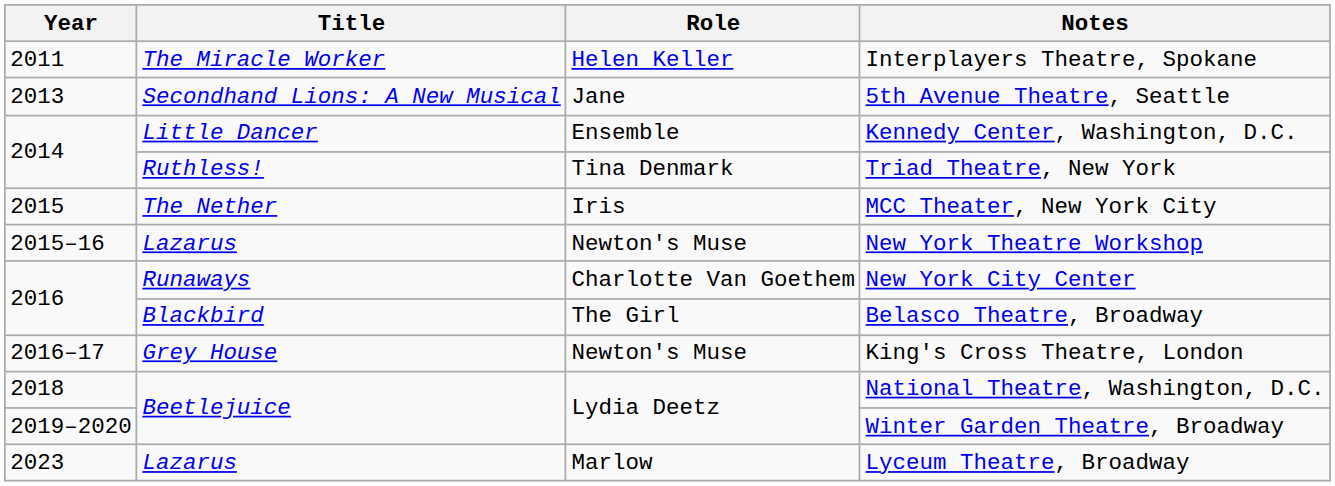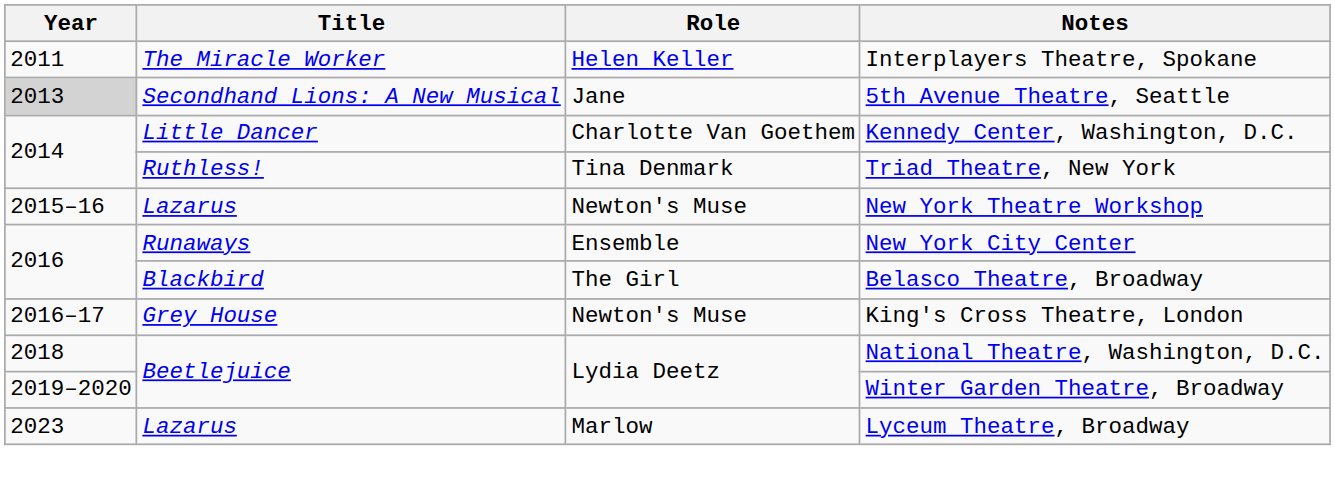 <table class="wikitable">
 <tr>
 <th>Year</th>
 <th>Title</th>
 <th>Role</th>
 <th>Notes</th>
 </tr>
 <tr>
 <td>2011</td>
 <td><em><a href='#'>The Miracle Worker</a></em></td>
 <td><a href='#'>Helen Keller</a></td>
 <td>Interplayers Theatre, Spokane</td>
 </tr>
 <tr>
-<td>2013</td>
+<td style="background: lightgrey;">2013</td>
 <td><em><a href='#'>Secondhand Lions: A New Musical</a></em></td>
 <td>Jane</td>
 <td><a href='#'>5th Avenue Theatre</a>, Seattle</td>
 </tr>
 <tr>
 <td rowspan=2>2014</td>
 <td><em><a href='#'>Little Dancer</a></em></td>
-<td>Ensemble</td>
+<td>Charlotte Van Goethem</td>
 <td><a href='#'>Kennedy Center</a>, Washington, D.C.</td>
 </tr>
 <tr>
 <td><em><a href='#'>Ruthless!</a></em></td>
 <td>Tina Denmark</td>
 <td><a href='#'>Triad Theatre</a>, New York</td>
-</tr>
-<tr>
-<td>2015</td>
-<td><em><a href='#'>The Nether</a></em></td>
-<td>Iris</td>
-<td><a href='#'>MCC Theater</a>, New York City</td>
 </tr>
 <tr>
 <td>2015–16</td>
 <td><em><a href='#'>Lazarus</a></em></td>
 <td>Newton's Muse</td>
 <td><a href='#'>New York Theatre Workshop</a></td>
 </tr>
 <tr>
 <td rowspan=2>2016</td>
 <td><em><a href='#'>Runaways</a></em></td>
-<td>Charlotte Van Goethem</td>
+<td>Ensemble</td>
 <td><a href='#'>New York City Center</a></td>
 </tr>
 <tr>
 <td><em><a href='#'>Blackbird</a></em></td>
 <td>The Girl</td>
 <td><a href='#'>Belasco Theatre</a>, Broadway</td>
 </tr>
 <tr>
 <td>2016–17</td>
 <td><em><a href='#'>Grey House</a></em></td>
 <td>Newton's Muse</td>
 <td>King's Cross Theatre, London</td>
 </tr>
 <tr>
 <td>2018</td>
 <td rowspan=2><em><a href='#'>Beetlejuice</a></em></td>
 <td rowspan=2>Lydia Deetz</td>
 <td><a href='#'>National Theatre</a>, Washington, D.C.</td>
 </tr>
 <tr>
 <td>2019–2020</td>
 <td><a href='#'>Winter Garden Theatre</a>, Broadway</td>
 </tr>
 <tr>
 <td>2023</td>
 <td><em><a href='#'>Lazarus</a></em></td>
 <td>Marlow</td>
 <td><a href='#'>Lyceum Theatre</a>, Broadway</td>
 </tr>
 </table>
